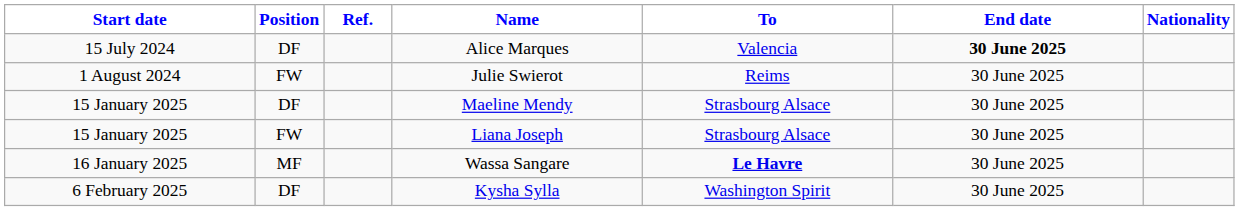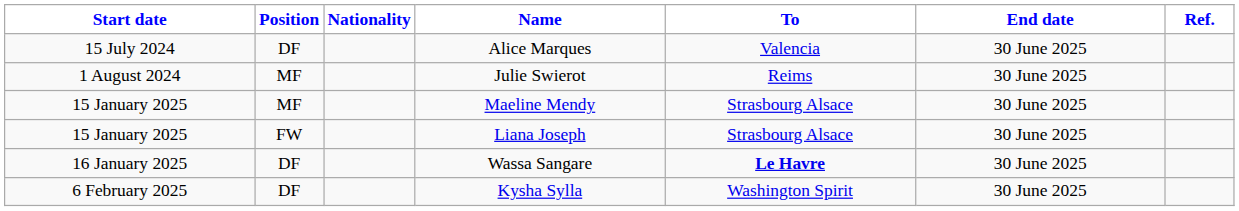 <table class="wikitable" style="text-align:center; font-size:90%; ">
 <tr>
 <th style="background:#FFFFFF; color:blue; width:200px;">Start date</th>
 <th style="background:#FFFFFF; color:blue; width:50px;">Position</th>
-<th style="background:#FFFFFF; color:blue; width:50px;">Ref.</th>
+<th style="background:#FFFFFF; color:blue; width:50px;">Nationality</th>
 <th style="background:#FFFFFF; color:blue; width:200px;">Name</th>
 <th style="background:#FFFFFF; color:blue; width:200px;">To</th>
 <th style="background:#FFFFFF; color:blue; width:200px;">End date</th>
-<th style="background:#FFFFFF; color:blue; width:50px;">Nationality</th>
+<th style="background:#FFFFFF; color:blue; width:50px;">Ref.</th>
 </tr>
 <tr>
 <td>15 July 2024</td>
 <td>DF</td>
 <td></td>
 <td>Alice Marques</td>
 <td><a href='#'>Valencia</a></td>
-<td><strong>30 June 2025</strong></td>
+<td>30 June 2025</td>
 <td></td>
 </tr>
 <tr>
 <td>1 August 2024</td>
-<td>FW</td>
+<td>MF</td>
 <td></td>
 <td>Julie Swierot</td>
 <td><a href='#'>Reims</a></td>
 <td>30 June 2025</td>
 <td></td>
 </tr>
 <tr>
 <td>15 January 2025</td>
-<td>DF</td>
+<td>MF</td>
 <td></td>
 <td><a href='#'>Maeline Mendy</a></td>
 <td><a href='#'>Strasbourg Alsace</a></td>
 <td>30 June 2025</td>
 <td></td>
 </tr>
 <tr>
 <td>15 January 2025</td>
 <td>FW</td>
 <td></td>
 <td><a href='#'>Liana Joseph</a></td>
 <td><a href='#'>Strasbourg Alsace</a></td>
 <td>30 June 2025</td>
 <td></td>
 </tr>
 <tr>
 <td>16 January 2025</td>
-<td>MF</td>
+<td>DF</td>
 <td></td>
 <td>Wassa Sangare</td>
 <td><strong><a href='#'>Le Havre</a></strong></td>
 <td>30 June 2025</td>
 <td></td>
 </tr>
 <tr>
 <td>6 February 2025</td>
 <td>DF</td>
 <td></td>
 <td><a href='#'>Kysha Sylla</a></td>
 <td><a href='#'>Washington Spirit</a></td>
 <td>30 June 2025</td>
 <td></td>
 </tr>
 </table>
